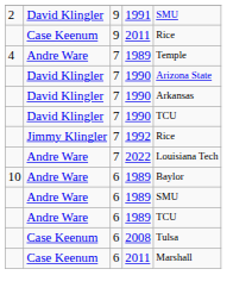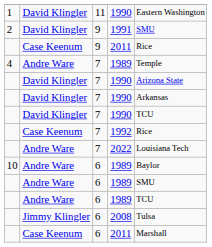 <table class="wikitable">
 <tr>
+</tr>
+<tr>
+<td>1</td>
+<td><a href='#'>David Klingler</a></td>
+<td>11</td>
+<td><a href='#'>1990</a></td>
+<td style="font-size:80%;">Eastern Washington</td>
 </tr>
 <tr>
 <td>2</td>
 <td><a href='#'>David Klingler</a></td>
 <td>9</td>
 <td><a href='#'>1991</a></td>
 <td style="font-size:80%;"><a href='#'>SMU</a></td>
 </tr>
 <tr>
 <td></td>
 <td><a href='#'>Case Keenum</a></td>
 <td>9</td>
 <td><a href='#'>2011</a></td>
 <td style="font-size:80%;">Rice</td>
 </tr>
 <tr>
 <td>4</td>
 <td><a href='#'>Andre Ware</a></td>
 <td>7</td>
 <td><a href='#'>1989</a></td>
 <td style="font-size:80%;">Temple</td>
 </tr>
 <tr>
 <td></td>
 <td><a href='#'>David Klingler</a></td>
 <td>7</td>
 <td><a href='#'>1990</a></td>
 <td style="font-size:80%;"><a href='#'>Arizona State</a></td>
 </tr>
 <tr>
 <td></td>
 <td><a href='#'>David Klingler</a></td>
 <td>7</td>
 <td><a href='#'>1990</a></td>
 <td style="font-size:80%;">Arkansas</td>
 </tr>
 <tr>
 <td></td>
 <td><a href='#'>David Klingler</a></td>
 <td>7</td>
 <td><a href='#'>1990</a></td>
 <td style="font-size:80%;">TCU</td>
 </tr>
 <tr>
 <td></td>
-<td><a href='#'>Jimmy Klingler</a></td>
+<td><a href='#'>Case Keenum</a></td>
 <td>7</td>
 <td><a href='#'>1992</a></td>
 <td style="font-size:80%;">Rice</td>
 </tr>
 <tr>
 <td></td>
 <td><a href='#'>Andre Ware</a></td>
 <td>7</td>
 <td><a href='#'>2022</a></td>
 <td style="font-size:80%;">Louisiana Tech</td>
 </tr>
 <tr>
 <td>10</td>
 <td><a href='#'>Andre Ware</a></td>
 <td>6</td>
 <td><a href='#'>1989</a></td>
 <td style="font-size:80%;">Baylor</td>
 </tr>
 <tr>
 <td></td>
 <td><a href='#'>Andre Ware</a></td>
 <td>6</td>
 <td><a href='#'>1989</a></td>
 <td style="font-size:80%;">SMU</td>
 </tr>
 <tr>
 <td></td>
 <td><a href='#'>Andre Ware</a></td>
 <td>6</td>
 <td><a href='#'>1989</a></td>
 <td style="font-size:80%;">TCU</td>
 </tr>
 <tr>
 <td></td>
-<td><a href='#'>Case Keenum</a></td>
+<td><a href='#'>Jimmy Klingler</a></td>
 <td>6</td>
 <td><a href='#'>2008</a></td>
 <td style="font-size:80%;">Tulsa</td>
 </tr>
 <tr>
 <td></td>
 <td><a href='#'>Case Keenum</a></td>
 <td>6</td>
 <td><a href='#'>2011</a></td>
 <td style="font-size:80%;">Marshall</td>
 </tr>
 </table>
